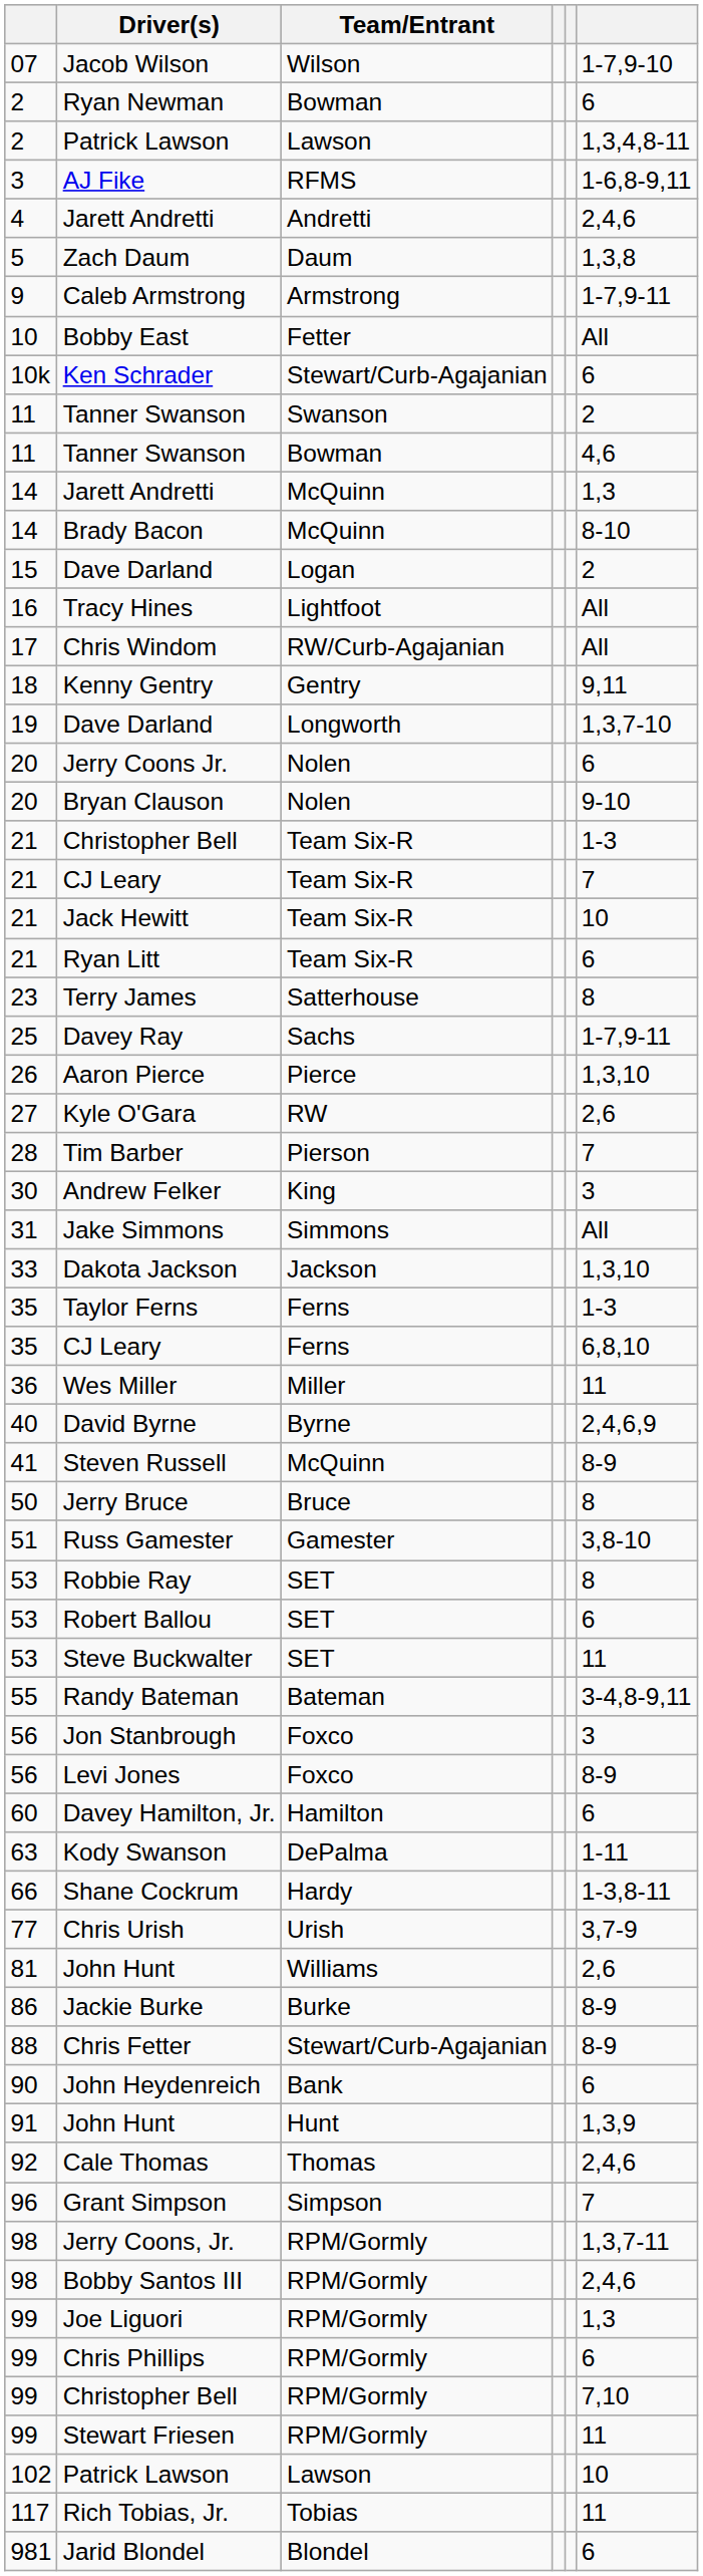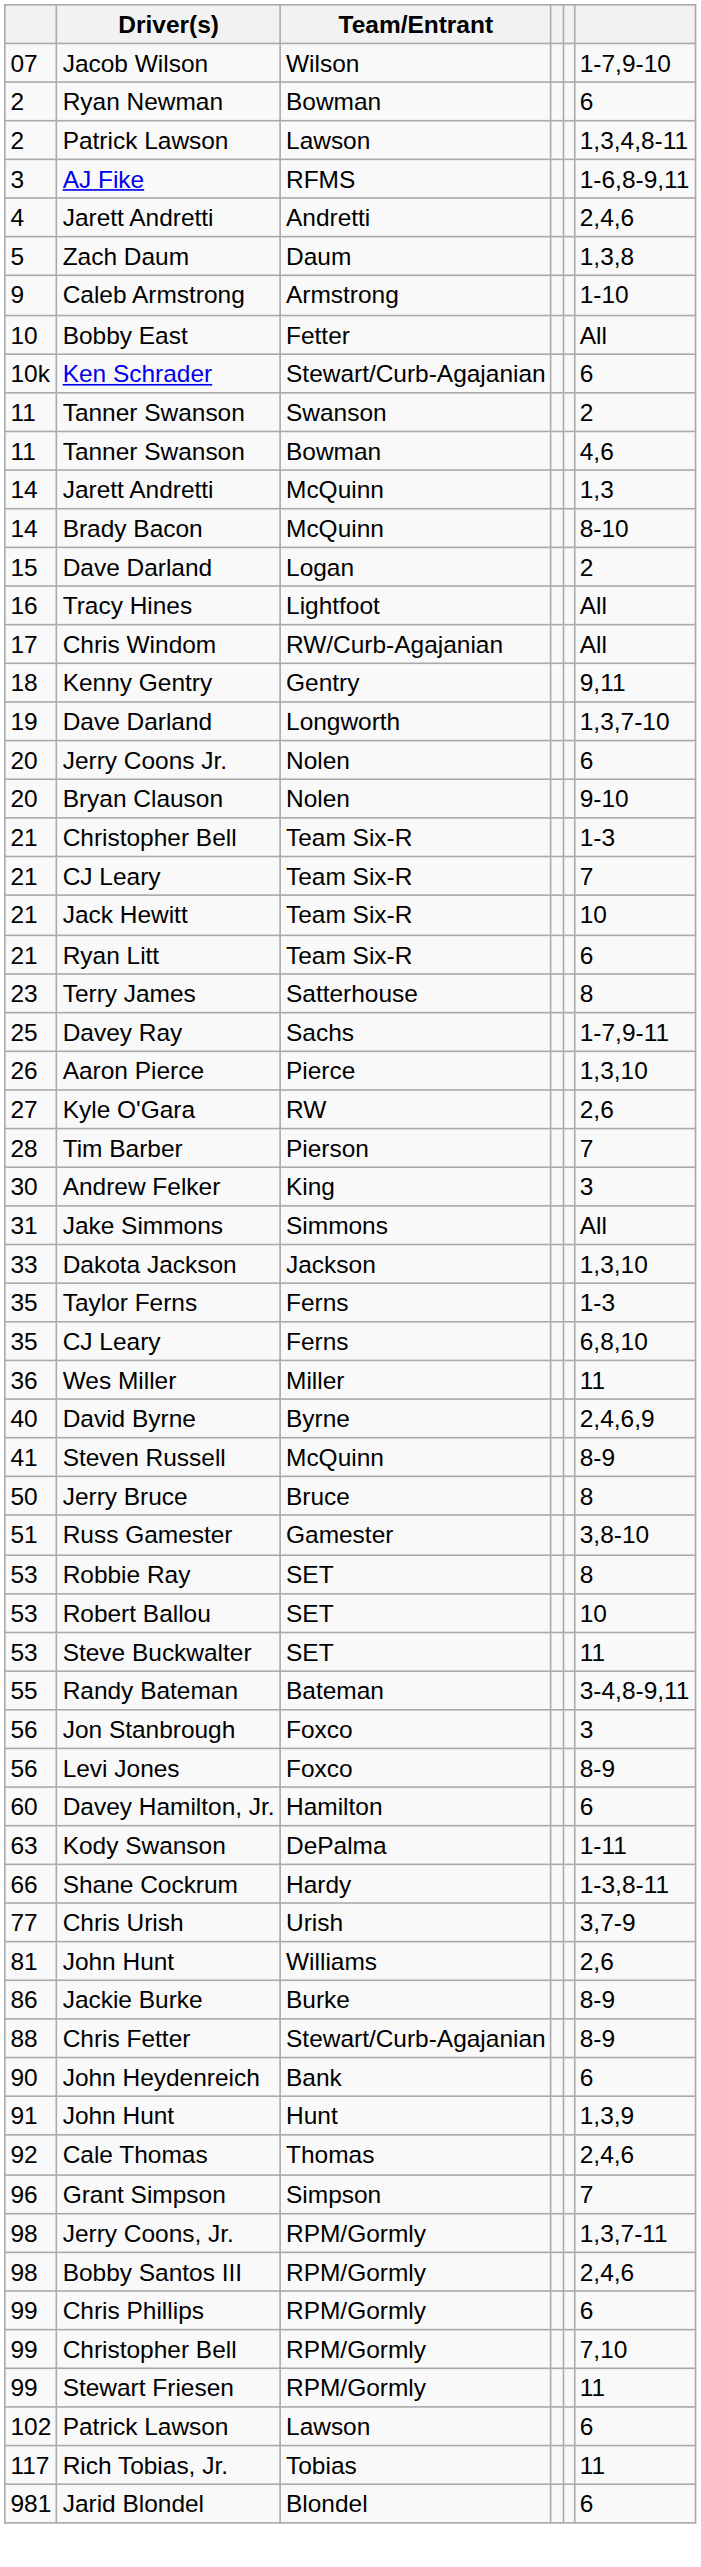 <table class="wikitable sortable" style="font-size: 95%;">
 <tr>
 <th></th>
 <th>Driver(s)</th>
 <th>Team/Entrant</th>
 <th></th>
 <th></th>
 <th></th>
 </tr>
 <tr>
 <td>07</td>
 <td>Jacob Wilson</td>
 <td>Wilson</td>
 <td></td>
 <td></td>
 <td>1-7,9-10</td>
 </tr>
 <tr>
 <td>2</td>
 <td>Ryan Newman</td>
 <td>Bowman</td>
 <td></td>
 <td></td>
 <td>6</td>
 </tr>
 <tr>
 <td>2</td>
 <td>Patrick Lawson</td>
 <td>Lawson</td>
 <td></td>
 <td></td>
 <td>1,3,4,8-11</td>
 </tr>
 <tr>
 <td>3</td>
 <td><a href='#'>AJ Fike</a></td>
 <td>RFMS</td>
 <td></td>
 <td></td>
 <td>1-6,8-9,11</td>
 </tr>
 <tr>
 <td>4</td>
 <td>Jarett Andretti</td>
 <td>Andretti</td>
 <td></td>
 <td></td>
 <td>2,4,6</td>
 </tr>
 <tr>
 <td>5</td>
 <td>Zach Daum</td>
 <td>Daum</td>
 <td></td>
 <td></td>
 <td>1,3,8</td>
 </tr>
 <tr>
 <td>9</td>
 <td>Caleb Armstrong</td>
 <td>Armstrong</td>
 <td></td>
 <td></td>
-<td>1-7,9-11</td>
+<td>1-10</td>
 </tr>
 <tr>
 <td>10</td>
 <td>Bobby East</td>
 <td>Fetter</td>
 <td></td>
 <td></td>
 <td>All</td>
 </tr>
 <tr>
 <td>10k</td>
 <td><a href='#'>Ken Schrader</a></td>
 <td>Stewart/Curb-Agajanian</td>
 <td></td>
 <td></td>
 <td>6</td>
 </tr>
 <tr>
 <td>11</td>
 <td>Tanner Swanson</td>
 <td>Swanson</td>
 <td></td>
 <td></td>
 <td>2</td>
 </tr>
 <tr>
 <td>11</td>
 <td>Tanner Swanson</td>
 <td>Bowman</td>
 <td></td>
 <td></td>
 <td>4,6</td>
 </tr>
 <tr>
 <td>14</td>
 <td>Jarett Andretti</td>
 <td>McQuinn</td>
 <td></td>
 <td></td>
 <td>1,3</td>
 </tr>
 <tr>
 <td>14</td>
 <td>Brady Bacon</td>
 <td>McQuinn</td>
 <td></td>
 <td></td>
 <td>8-10</td>
 </tr>
 <tr>
 <td>15</td>
 <td>Dave Darland</td>
 <td>Logan</td>
 <td></td>
 <td></td>
 <td>2</td>
 </tr>
 <tr>
 <td>16</td>
 <td>Tracy Hines</td>
 <td>Lightfoot</td>
 <td></td>
 <td></td>
 <td>All</td>
 </tr>
 <tr>
 <td>17</td>
 <td>Chris Windom</td>
 <td>RW/Curb-Agajanian</td>
 <td></td>
 <td></td>
 <td>All</td>
 </tr>
 <tr>
 <td>18</td>
 <td>Kenny Gentry</td>
 <td>Gentry</td>
 <td></td>
 <td></td>
 <td>9,11</td>
 </tr>
 <tr>
 <td>19</td>
 <td>Dave Darland</td>
 <td>Longworth</td>
 <td></td>
 <td></td>
 <td>1,3,7-10</td>
 </tr>
 <tr>
 <td>20</td>
 <td>Jerry Coons Jr.</td>
 <td>Nolen</td>
 <td></td>
 <td></td>
 <td>6</td>
 </tr>
 <tr>
 <td>20</td>
 <td>Bryan Clauson</td>
 <td>Nolen</td>
 <td></td>
 <td></td>
 <td>9-10</td>
 </tr>
 <tr>
 <td>21</td>
 <td>Christopher Bell</td>
 <td>Team Six-R</td>
 <td></td>
 <td></td>
 <td>1-3</td>
 </tr>
 <tr>
 <td>21</td>
 <td>CJ Leary</td>
 <td>Team Six-R</td>
 <td></td>
 <td></td>
 <td>7</td>
 </tr>
 <tr>
 <td>21</td>
 <td>Jack Hewitt</td>
 <td>Team Six-R</td>
 <td></td>
 <td></td>
 <td>10</td>
 </tr>
 <tr>
 <td>21</td>
 <td>Ryan Litt</td>
 <td>Team Six-R</td>
 <td></td>
 <td></td>
 <td>6</td>
 </tr>
 <tr>
 <td>23</td>
 <td>Terry James</td>
 <td>Satterhouse</td>
 <td></td>
 <td></td>
 <td>8</td>
 </tr>
 <tr>
 <td>25</td>
 <td>Davey Ray</td>
 <td>Sachs</td>
 <td></td>
 <td></td>
 <td>1-7,9-11</td>
 </tr>
 <tr>
 <td>26</td>
 <td>Aaron Pierce</td>
 <td>Pierce</td>
 <td></td>
 <td></td>
 <td>1,3,10</td>
 </tr>
 <tr>
 <td>27</td>
 <td>Kyle O'Gara</td>
 <td>RW</td>
 <td></td>
 <td></td>
 <td>2,6</td>
 </tr>
 <tr>
 <td>28</td>
 <td>Tim Barber</td>
 <td>Pierson</td>
 <td></td>
 <td></td>
 <td>7</td>
 </tr>
 <tr>
 <td>30</td>
 <td>Andrew Felker</td>
 <td>King</td>
 <td></td>
 <td></td>
 <td>3</td>
 </tr>
 <tr>
 <td>31</td>
 <td>Jake Simmons</td>
 <td>Simmons</td>
 <td></td>
 <td></td>
 <td>All</td>
 </tr>
 <tr>
 <td>33</td>
 <td>Dakota Jackson</td>
 <td>Jackson</td>
 <td></td>
 <td></td>
 <td>1,3,10</td>
 </tr>
 <tr>
 <td>35</td>
 <td>Taylor Ferns</td>
 <td>Ferns</td>
 <td></td>
 <td></td>
 <td>1-3</td>
 </tr>
 <tr>
 <td>35</td>
 <td>CJ Leary</td>
 <td>Ferns</td>
 <td></td>
 <td></td>
 <td>6,8,10</td>
 </tr>
 <tr>
 <td>36</td>
 <td>Wes Miller</td>
 <td>Miller</td>
 <td></td>
 <td></td>
 <td>11</td>
 </tr>
 <tr>
 <td>40</td>
 <td>David Byrne</td>
 <td>Byrne</td>
 <td></td>
 <td></td>
 <td>2,4,6,9</td>
 </tr>
 <tr>
 <td>41</td>
 <td>Steven Russell</td>
 <td>McQuinn</td>
 <td></td>
 <td></td>
 <td>8-9</td>
 </tr>
 <tr>
 <td>50</td>
 <td>Jerry Bruce</td>
 <td>Bruce</td>
 <td></td>
 <td></td>
 <td>8</td>
 </tr>
 <tr>
 <td>51</td>
 <td>Russ Gamester</td>
 <td>Gamester</td>
 <td></td>
 <td></td>
 <td>3,8-10</td>
 </tr>
 <tr>
 <td>53</td>
 <td>Robbie Ray</td>
 <td>SET</td>
 <td></td>
 <td></td>
 <td>8</td>
 </tr>
 <tr>
 <td>53</td>
 <td>Robert Ballou</td>
 <td>SET</td>
 <td></td>
 <td></td>
-<td>6</td>
+<td>10</td>
 </tr>
 <tr>
 <td>53</td>
 <td>Steve Buckwalter</td>
 <td>SET</td>
 <td></td>
 <td></td>
 <td>11</td>
 </tr>
 <tr>
 <td>55</td>
 <td>Randy Bateman</td>
 <td>Bateman</td>
 <td></td>
 <td></td>
 <td>3-4,8-9,11</td>
 </tr>
 <tr>
 <td>56</td>
 <td>Jon Stanbrough</td>
 <td>Foxco</td>
 <td></td>
 <td></td>
 <td>3</td>
 </tr>
 <tr>
 <td>56</td>
 <td>Levi Jones</td>
 <td>Foxco</td>
 <td></td>
 <td></td>
 <td>8-9</td>
 </tr>
 <tr>
 <td>60</td>
 <td>Davey Hamilton, Jr.</td>
 <td>Hamilton</td>
 <td></td>
 <td></td>
 <td>6</td>
 </tr>
 <tr>
 <td>63</td>
 <td>Kody Swanson</td>
 <td>DePalma</td>
 <td></td>
 <td></td>
 <td>1-11</td>
 </tr>
 <tr>
 <td>66</td>
 <td>Shane Cockrum</td>
 <td>Hardy</td>
 <td></td>
 <td></td>
 <td>1-3,8-11</td>
 </tr>
 <tr>
 <td>77</td>
 <td>Chris Urish</td>
 <td>Urish</td>
 <td></td>
 <td></td>
 <td>3,7-9</td>
 </tr>
 <tr>
 <td>81</td>
 <td>John Hunt</td>
 <td>Williams</td>
 <td></td>
 <td></td>
 <td>2,6</td>
 </tr>
 <tr>
 <td>86</td>
 <td>Jackie Burke</td>
 <td>Burke</td>
 <td></td>
 <td></td>
 <td>8-9</td>
 </tr>
 <tr>
 <td>88</td>
 <td>Chris Fetter</td>
 <td>Stewart/Curb-Agajanian</td>
 <td></td>
 <td></td>
 <td>8-9</td>
 </tr>
 <tr>
 <td>90</td>
 <td>John Heydenreich</td>
 <td>Bank</td>
 <td></td>
 <td></td>
 <td>6</td>
 </tr>
 <tr>
 <td>91</td>
 <td>John Hunt</td>
 <td>Hunt</td>
 <td></td>
 <td></td>
 <td>1,3,9</td>
 </tr>
 <tr>
 <td>92</td>
 <td>Cale Thomas</td>
 <td>Thomas</td>
 <td></td>
 <td></td>
 <td>2,4,6</td>
 </tr>
 <tr>
 <td>96</td>
 <td>Grant Simpson</td>
 <td>Simpson</td>
 <td></td>
 <td></td>
 <td>7</td>
 </tr>
 <tr>
 <td>98</td>
 <td>Jerry Coons, Jr.</td>
 <td>RPM/Gormly</td>
 <td></td>
 <td></td>
 <td>1,3,7-11</td>
 </tr>
 <tr>
 <td>98</td>
 <td>Bobby Santos III</td>
 <td>RPM/Gormly</td>
 <td></td>
 <td></td>
 <td>2,4,6</td>
 </tr>
 <tr>
 <td>99</td>
-<td>Joe Liguori</td>
-<td>RPM/Gormly</td>
-<td></td>
-<td></td>
-<td>1,3</td>
-</tr>
-<tr>
-<td>99</td>
 <td>Chris Phillips</td>
 <td>RPM/Gormly</td>
 <td></td>
 <td></td>
 <td>6</td>
 </tr>
 <tr>
 <td>99</td>
 <td>Christopher Bell</td>
 <td>RPM/Gormly</td>
 <td></td>
 <td></td>
 <td>7,10</td>
 </tr>
 <tr>
 <td>99</td>
 <td>Stewart Friesen</td>
 <td>RPM/Gormly</td>
 <td></td>
 <td></td>
 <td>11</td>
 </tr>
 <tr>
 <td>102</td>
 <td>Patrick Lawson</td>
 <td>Lawson</td>
 <td></td>
 <td></td>
-<td>10</td>
+<td>6</td>
 </tr>
 <tr>
 <td>117</td>
 <td>Rich Tobias, Jr.</td>
 <td>Tobias</td>
 <td></td>
 <td></td>
 <td>11</td>
 </tr>
 <tr>
 <td>981</td>
 <td>Jarid Blondel</td>
 <td>Blondel</td>
 <td></td>
 <td></td>
 <td>6</td>
 </tr>
 </table>
